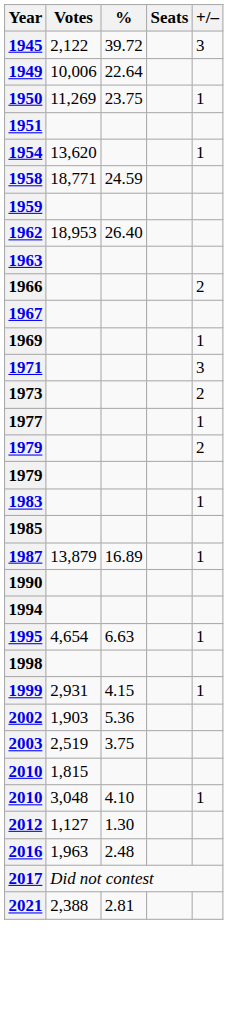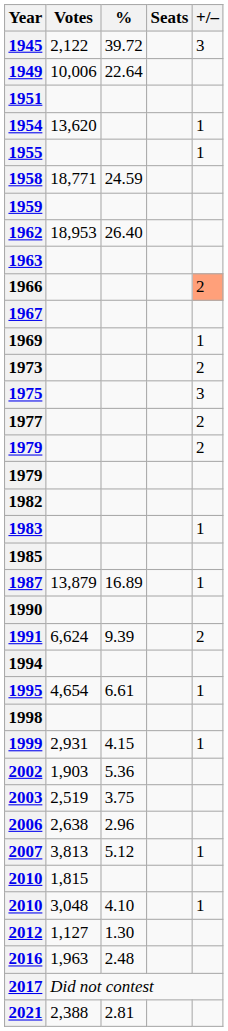 <table class="wikitable">
 <tr>
 <th>Year</th>
 <th>Votes</th>
 <th>%</th>
 <th>Seats</th>
 <th>+/–</th>
 </tr>
 <tr>
 <th><a href='#'>1945</a></th>
 <td>2,122</td>
 <td>39.72</td>
 <td></td>
 <td> 3</td>
 </tr>
 <tr>
 <th><a href='#'>1949</a></th>
 <td>10,006</td>
 <td>22.64</td>
 <td></td>
 <td></td>
 </tr>
 <tr>
-<th><a href='#'>1950</a></th>
-<td>11,269</td>
-<td>23.75</td>
-<td></td>
-<td> 1</td>
-</tr>
-<tr>
 <th><a href='#'>1951</a></th>
 <td></td>
 <td></td>
 <td></td>
 <td></td>
 </tr>
 <tr>
 <th><a href='#'>1954</a></th>
 <td>13,620</td>
+<td></td>
+<td></td>
+<td> 1</td>
+</tr>
+<tr>
+<th><a href='#'>1955</a></th>
+<td></td>
 <td></td>
 <td></td>
 <td> 1</td>
 </tr>
 <tr>
 <th><a href='#'>1958</a></th>
 <td>18,771</td>
 <td>24.59</td>
 <td></td>
 <td></td>
 </tr>
 <tr>
 <th><a href='#'>1959</a></th>
 <td></td>
 <td></td>
 <td></td>
 <td></td>
 </tr>
 <tr>
 <th><a href='#'>1962</a></th>
 <td>18,953</td>
 <td>26.40</td>
 <td></td>
 <td></td>
 </tr>
 <tr>
 <th><a href='#'>1963</a></th>
 <td></td>
 <td></td>
 <td></td>
 <td></td>
 </tr>
 <tr>
 <th>1966</th>
 <td></td>
 <td></td>
 <td></td>
-<td> 2</td>
+<td style="background: lightsalmon;"> 2</td>
 </tr>
 <tr>
 <th><a href='#'>1967</a></th>
 <td></td>
 <td></td>
 <td></td>
 <td></td>
 </tr>
 <tr>
 <th>1969</th>
 <td></td>
 <td></td>
 <td></td>
 <td> 1</td>
 </tr>
 <tr>
-<th><a href='#'>1971</a></th>
-<td></td>
-<td></td>
-<td></td>
-<td> 3</td>
-</tr>
-<tr>
 <th>1973</th>
 <td></td>
 <td></td>
 <td></td>
 <td> 2</td>
 </tr>
 <tr>
+<th><a href='#'>1975</a></th>
+<td></td>
+<td></td>
+<td></td>
+<td> 3</td>
+</tr>
+<tr>
 <th>1977</th>
 <td></td>
 <td></td>
 <td></td>
-<td> 1</td>
+<td> 2</td>
 </tr>
 <tr>
 <th><a href='#'>1979</a></th>
 <td></td>
 <td></td>
 <td></td>
 <td> 2</td>
 </tr>
 <tr>
 <th>1979</th>
+<td></td>
+<td></td>
+<td></td>
+<td></td>
+</tr>
+<tr>
+<th>1982</th>
 <td></td>
 <td></td>
 <td></td>
 <td></td>
 </tr>
 <tr>
 <th><a href='#'>1983</a></th>
 <td></td>
 <td></td>
 <td></td>
 <td> 1</td>
 </tr>
 <tr>
 <th>1985</th>
 <td></td>
 <td></td>
 <td></td>
 <td></td>
 </tr>
 <tr>
 <th><a href='#'>1987</a></th>
 <td>13,879</td>
 <td>16.89</td>
 <td></td>
 <td> 1</td>
 </tr>
 <tr>
 <th>1990</th>
 <td></td>
 <td></td>
 <td></td>
 <td></td>
 </tr>
 <tr>
+<th><a href='#'>1991</a></th>
+<td>6,624</td>
+<td>9.39</td>
+<td></td>
+<td> 2</td>
+</tr>
+<tr>
 <th>1994</th>
 <td></td>
 <td></td>
 <td></td>
 <td></td>
 </tr>
 <tr>
 <th><a href='#'>1995</a></th>
 <td>4,654</td>
-<td>6.63</td>
+<td>6.61</td>
 <td></td>
 <td> 1</td>
 </tr>
 <tr>
 <th>1998</th>
 <td></td>
 <td></td>
 <td></td>
 <td></td>
 </tr>
 <tr>
 <th><a href='#'>1999</a></th>
 <td>2,931</td>
 <td>4.15</td>
 <td></td>
 <td> 1</td>
 </tr>
 <tr>
 <th><a href='#'>2002</a></th>
 <td>1,903</td>
 <td>5.36</td>
 <td></td>
 <td></td>
 </tr>
 <tr>
 <th><a href='#'>2003</a></th>
 <td>2,519</td>
 <td>3.75</td>
 <td></td>
 <td></td>
+</tr>
+<tr>
+<th><a href='#'>2006</a></th>
+<td>2,638</td>
+<td>2.96</td>
+<td></td>
+<td></td>
+</tr>
+<tr>
+<th><a href='#'>2007</a></th>
+<td>3,813</td>
+<td>5.12</td>
+<td></td>
+<td> 1</td>
 </tr>
 <tr>
 <th><a href='#'>2010</a></th>
 <td>1,815</td>
 <td></td>
 <td></td>
 <td></td>
 </tr>
 <tr>
 <th><a href='#'>2010</a></th>
 <td>3,048</td>
 <td>4.10</td>
 <td></td>
 <td> 1</td>
 </tr>
 <tr>
 <th><a href='#'>2012</a></th>
 <td>1,127</td>
 <td>1.30</td>
 <td></td>
 <td></td>
 </tr>
 <tr>
 <th><a href='#'>2016</a></th>
 <td>1,963</td>
 <td>2.48</td>
 <td></td>
 <td></td>
 </tr>
 <tr>
 <th><a href='#'>2017</a></th>
 <td colspan="4"><em>Did not contest</em></td>
 </tr>
 <tr>
 <th><a href='#'>2021</a></th>
 <td>2,388</td>
 <td>2.81</td>
 <td></td>
 <td></td>
 </tr>
 </table>
